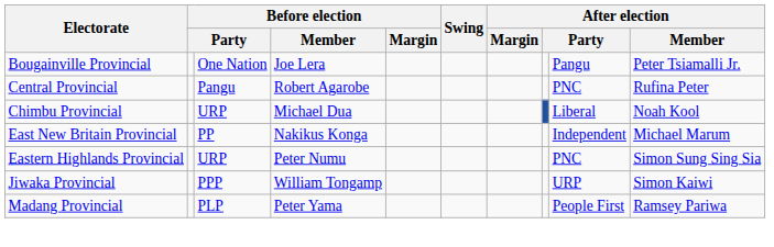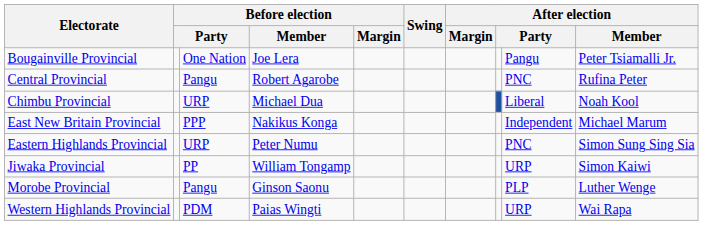 <table class="wikitable">
 <tr>
 <th rowspan="2">Electorate</th>
 <th colspan="4">Before election</th>
 <th rowspan="2">Swing</th>
 <th colspan="4">After election</th>
 </tr>
 <tr>
 <th colspan="2">Party</th>
 <th>Member</th>
 <th>Margin</th>
 <th>Margin</th>
 <th colspan="2">Party</th>
 <th>Member</th>
 </tr>
 <tr>
 <td><a href='#'>Bougainville Provincial</a></td>
 <td></td>
 <td><a href='#'>One Nation</a></td>
 <td><a href='#'>Joe Lera</a></td>
 <td></td>
 <td></td>
 <td></td>
 <td></td>
 <td><a href='#'>Pangu</a></td>
 <td><a href='#'>Peter Tsiamalli Jr.</a></td>
 </tr>
 <tr>
 <td><a href='#'>Central Provincial</a></td>
 <td></td>
 <td><a href='#'>Pangu</a></td>
 <td><a href='#'>Robert Agarobe</a></td>
 <td></td>
 <td></td>
 <td></td>
 <td></td>
 <td><a href='#'>PNC</a></td>
 <td><a href='#'>Rufina Peter</a></td>
 </tr>
 <tr>
 <td><a href='#'>Chimbu Provincial</a></td>
 <td></td>
 <td><a href='#'>URP</a></td>
 <td><a href='#'>Michael Dua</a></td>
 <td></td>
 <td></td>
 <td></td>
 <td style="background:#1F509F"></td>
 <td><a href='#'>Liberal</a></td>
 <td><a href='#'>Noah Kool</a></td>
 </tr>
 <tr>
 <td><a href='#'>East New Britain Provincial</a></td>
 <td></td>
-<td><a href='#'>PP</a></td>
+<td><a href='#'>PPP</a></td>
 <td><a href='#'>Nakikus Konga</a></td>
 <td></td>
 <td></td>
 <td></td>
 <td></td>
 <td><a href='#'>Independent</a></td>
 <td><a href='#'>Michael Marum</a></td>
 </tr>
 <tr>
 <td><a href='#'>Eastern Highlands Provincial</a></td>
 <td></td>
 <td><a href='#'>URP</a></td>
 <td><a href='#'>Peter Numu</a></td>
 <td></td>
 <td></td>
 <td></td>
 <td></td>
 <td><a href='#'>PNC</a></td>
 <td><a href='#'>Simon Sung Sing Sia</a></td>
 </tr>
 <tr>
 <td><a href='#'>Jiwaka Provincial</a></td>
 <td></td>
-<td><a href='#'>PPP</a></td>
+<td><a href='#'>PP</a></td>
 <td><a href='#'>William Tongamp</a></td>
 <td></td>
 <td></td>
 <td></td>
 <td></td>
 <td><a href='#'>URP</a></td>
 <td><a href='#'>Simon Kaiwi</a></td>
 </tr>
 <tr>
-<td><a href='#'>Madang Provincial</a></td>
+<td><a href='#'>Morobe Provincial</a></td>
 <td></td>
-<td><a href='#'>PLP</a></td>
-<td><a href='#'>Peter Yama</a></td>
+<td><a href='#'>Pangu</a></td>
+<td><a href='#'>Ginson Saonu</a></td>
 <td></td>
 <td></td>
 <td></td>
 <td></td>
-<td><a href='#'>People First</a></td>
-<td><a href='#'>Ramsey Pariwa</a></td>
+<td><a href='#'>PLP</a></td>
+<td><a href='#'>Luther Wenge</a></td>
+</tr>
+<tr>
+<td><a href='#'>Western Highlands Provincial</a></td>
+<td></td>
+<td><a href='#'>PDM</a></td>
+<td><a href='#'>Paias Wingti</a></td>
+<td></td>
+<td></td>
+<td></td>
+<td></td>
+<td><a href='#'>URP</a></td>
+<td><a href='#'>Wai Rapa</a></td>
 </tr>
 </table>
